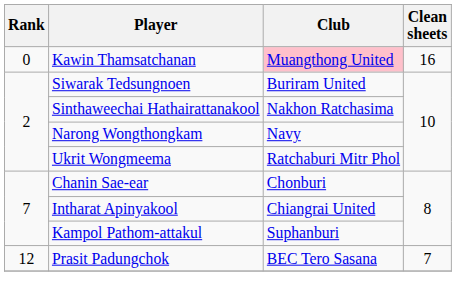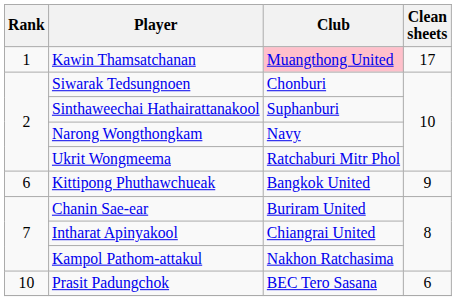 <table class="wikitable" style="text-align:center">
 <tr>
 <th>Rank</th>
 <th>Player</th>
 <th>Club</th>
 <th>Clean<br>sheets</th>
 </tr>
 <tr>
-<td>0</td>
+<td>1</td>
 <td align="left"> <a href='#'>Kawin Thamsatchanan</a></td>
 <td align="left" style="background: pink;"><a href='#'>Muangthong United</a></td>
-<td>16</td>
+<td>17</td>
 </tr>
 <tr>
 <td rowspan="4">2</td>
 <td align="left"> <a href='#'>Siwarak Tedsungnoen</a></td>
-<td align="left"><a href='#'>Buriram United</a></td>
+<td align="left"><a href='#'>Chonburi</a></td>
 <td rowspan="4">10</td>
 </tr>
 <tr>
 <td align="left"> <a href='#'>Sinthaweechai Hathairattanakool</a></td>
-<td align="left"><a href='#'>Nakhon Ratchasima</a></td>
+<td align="left"><a href='#'>Suphanburi</a></td>
 </tr>
 <tr>
 <td align="left"> <a href='#'>Narong Wongthongkam</a></td>
 <td align="left"><a href='#'>Navy</a></td>
 </tr>
 <tr>
 <td align="left"> <a href='#'>Ukrit Wongmeema</a></td>
 <td align="left"><a href='#'>Ratchaburi Mitr Phol</a></td>
 </tr>
 <tr>
+<td>6</td>
+<td align="left"> <a href='#'>Kittipong Phuthawchueak</a></td>
+<td align="left"><a href='#'>Bangkok United</a></td>
+<td>9</td>
+</tr>
+<tr>
 <td rowspan="3">7</td>
 <td align="left"> <a href='#'>Chanin Sae-ear</a></td>
-<td align="left"><a href='#'>Chonburi</a></td>
+<td align="left"><a href='#'>Buriram United</a></td>
 <td rowspan="3">8</td>
 </tr>
 <tr>
 <td align="left"> <a href='#'>Intharat Apinyakool</a></td>
 <td align="left"><a href='#'>Chiangrai United</a></td>
 </tr>
 <tr>
 <td align="left"> <a href='#'>Kampol Pathom-attakul</a></td>
-<td align="left"><a href='#'>Suphanburi</a></td>
+<td align="left"><a href='#'>Nakhon Ratchasima</a></td>
 </tr>
 <tr>
-<td>12</td>
+<td>10</td>
 <td align="left"> <a href='#'>Prasit Padungchok</a></td>
 <td align="left"><a href='#'>BEC Tero Sasana</a></td>
-<td>7</td>
+<td>6</td>
 </tr>
 <tr>
 </tr>
 </table>
